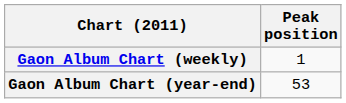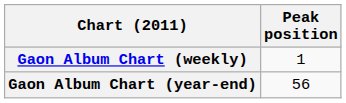 <table class="wikitable plainrowheaders sortable" style="text-align:center;" border="1">
 <tr>
 <th scope="col">Chart (2011)</th>
 <th scope="col">Peak<br>position</th>
 </tr>
 <tr>
 <th scope="row"><a href='#'>Gaon Album Chart</a> (weekly)</th>
 <td align="center">1</td>
 </tr>
 <tr>
 <th scope="row">Gaon Album Chart (year-end)</th>
-<td align="center">53</td>
+<td align="center">56</td>
 </tr>
 </table>
